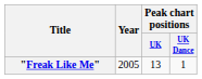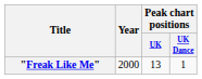 <table class="wikitable plainrowheaders" style="text-align:center;">
 <tr>
 <th scope="col" rowspan="2" style="width:10em;">Title</th>
 <th scope="col" rowspan="2">Year</th>
 <th scope="col" colspan="2">Peak chart positions</th>
 </tr>
 <tr>
 <th style="width:3em;font-size:75%;"><a href='#'>UK</a></th>
 <th style="width:3em;font-size:75%;"><a href='#'>UK Dance</a></th>
 </tr>
 <tr>
 <th scope="row">"<a href='#'>Freak Like Me</a>"</th>
-<td>2005</td>
+<td>2000</td>
 <td>13</td>
 <td>1</td>
 </tr>
 </table>
